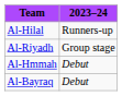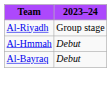 <table class="wikitable">
 <tr>
 <th style="background-color:#AD48FC;"><span>Team</span></th>
 <th style="background-color:#AD48FC;"><span>2023–24</span></th>
-</tr>
-<tr>
-<td><a href='#'>Al-Hilal</a></td>
-<td>Runners-up</td>
 </tr>
 <tr>
 <td><a href='#'>Al-Riyadh</a></td>
 <td>Group stage</td>
 </tr>
 <tr>
 <td><a href='#'>Al-Hmmah</a></td>
 <td><em>Debut</em></td>
 </tr>
 <tr>
 <td><a href='#'>Al-Bayraq</a></td>
 <td><em>Debut</em></td>
 </tr>
 </table>
